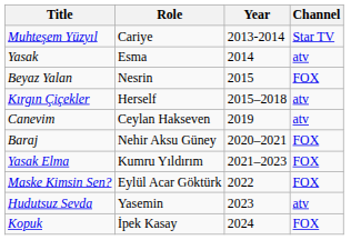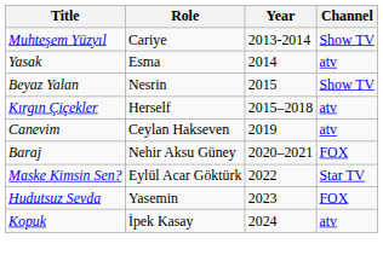 <table class="wikitable">
 <tr>
 <th>Title</th>
 <th>Role</th>
 <th>Year</th>
 <th>Channel</th>
 </tr>
 <tr>
 <td><em><a href='#'>Muhteşem Yüzyıl</a></em></td>
 <td>Cariye</td>
 <td>2013-2014</td>
-<td><a href='#'>Star TV</a></td>
+<td><a href='#'>Show TV</a></td>
 </tr>
 <tr>
 <td><em>Yasak</em></td>
 <td>Esma</td>
 <td>2014</td>
 <td><a href='#'>atv</a></td>
 </tr>
 <tr>
 <td><em>Beyaz Yalan</em></td>
 <td>Nesrin</td>
 <td>2015</td>
-<td><a href='#'>FOX</a></td>
+<td><a href='#'>Show TV</a></td>
 </tr>
 <tr>
 <td><em><a href='#'>Kırgın Çiçekler</a></em></td>
 <td>Herself</td>
 <td>2015–2018</td>
 <td><a href='#'>atv</a></td>
 </tr>
 <tr>
 <td><em>Canevim</em></td>
 <td>Ceylan Hakseven</td>
 <td>2019</td>
 <td><a href='#'>atv</a></td>
 </tr>
 <tr>
 <td><em>Baraj</em></td>
 <td>Nehir Aksu Güney</td>
 <td>2020–2021</td>
 <td><a href='#'>FOX</a></td>
 </tr>
 <tr>
-<td><em><a href='#'>Yasak Elma</a></em></td>
-<td>Kumru Yıldırım</td>
-<td>2021–2023</td>
-<td><a href='#'>FOX</a></td>
-</tr>
-<tr>
 <td><em><a href='#'>Maske Kimsin Sen?</a></em></td>
 <td>Eylül Acar Göktürk</td>
 <td>2022</td>
-<td><a href='#'>FOX</a></td>
+<td><a href='#'>Star TV</a></td>
 </tr>
 <tr>
 <td><em><a href='#'>Hudutsuz Sevda</a></em></td>
 <td>Yasemin</td>
 <td>2023</td>
-<td><a href='#'>atv</a></td>
+<td><a href='#'>FOX</a></td>
 </tr>
 <tr>
 <td><em><a href='#'>Kopuk</a></em></td>
 <td>İpek Kasay</td>
 <td>2024</td>
-<td><a href='#'>FOX</a></td>
+<td><a href='#'>atv</a></td>
 </tr>
 </table>
